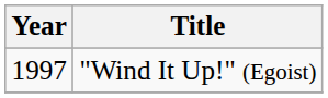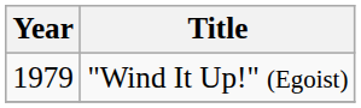 <table class="wikitable" style=text-align:center;>
 <tr>
 <th>Year</th>
 <th>Title</th>
 </tr>
 <tr>
-<td>1997</td>
+<td>1979</td>
 <td align="left">"Wind It Up!" <small>(Egoist)</small></td>
 </tr>
 <tr>
 </tr>
 </table>
